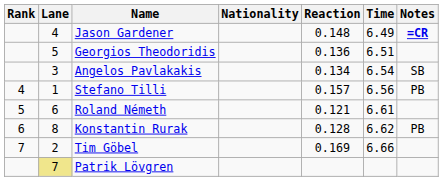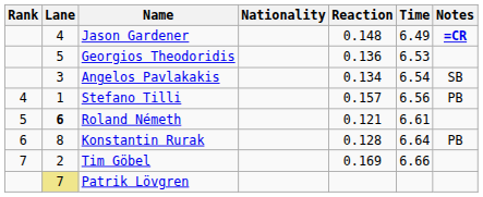 <table class="wikitable sortable" style="text-align:center">
 <tr>
 <th>Rank</th>
 <th>Lane</th>
 <th>Name</th>
 <th>Nationality</th>
 <th>Reaction</th>
 <th>Time</th>
 <th>Notes</th>
 </tr>
 <tr>
 <td></td>
 <td>4</td>
 <td align="left"><a href='#'>Jason Gardener</a></td>
 <td align=left></td>
 <td>0.148</td>
 <td>6.49</td>
 <td><strong><a href='#'>=CR</a></strong></td>
 </tr>
 <tr>
 <td></td>
 <td>5</td>
 <td align="left"><a href='#'>Georgios Theodoridis</a></td>
 <td align=left></td>
 <td>0.136</td>
-<td>6.51</td>
+<td>6.53</td>
 <td></td>
 </tr>
 <tr>
 <td></td>
 <td>3</td>
 <td align="left"><a href='#'>Angelos Pavlakakis</a></td>
 <td align=left></td>
 <td>0.134</td>
 <td>6.54</td>
 <td>SB</td>
 </tr>
 <tr>
 <td>4</td>
 <td>1</td>
 <td align="left"><a href='#'>Stefano Tilli</a></td>
 <td align=left></td>
 <td>0.157</td>
 <td>6.56</td>
 <td>PB</td>
 </tr>
 <tr>
 <td>5</td>
-<td>6</td>
+<td><strong>6</strong></td>
 <td align="left"><a href='#'>Roland Németh</a></td>
 <td align=left></td>
 <td>0.121</td>
 <td>6.61</td>
 <td></td>
 </tr>
 <tr>
 <td>6</td>
 <td>8</td>
 <td align="left"><a href='#'>Konstantin Rurak</a></td>
 <td align=left></td>
 <td>0.128</td>
-<td>6.62</td>
+<td>6.64</td>
 <td>PB</td>
 </tr>
 <tr>
 <td>7</td>
 <td>2</td>
 <td align="left"><a href='#'>Tim Göbel</a></td>
 <td align=left></td>
 <td>0.169</td>
 <td>6.66</td>
 <td></td>
 </tr>
 <tr>
 <td></td>
 <td style="background: khaki;">7</td>
 <td align="left"><a href='#'>Patrik Lövgren</a></td>
 <td align=left></td>
 <td></td>
 <td></td>
 <td></td>
 </tr>
 </table>
